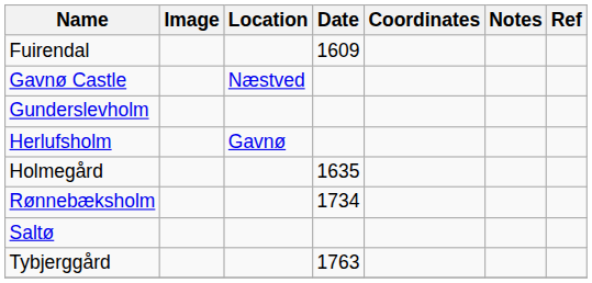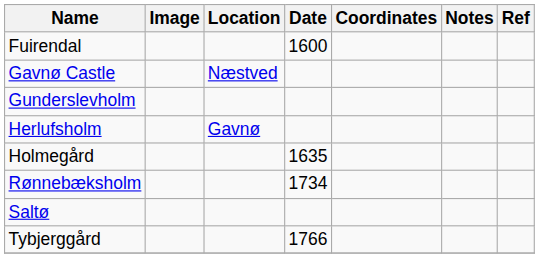 <table class="wikitable sortable">
 <tr>
 <th>Name</th>
 <th>Image</th>
 <th>Location</th>
 <th>Date</th>
 <th>Coordinates</th>
 <th>Notes</th>
 <th>Ref</th>
 </tr>
 <tr>
 <td>Fuirendal</td>
 <td></td>
 <td></td>
-<td>1609</td>
+<td>1600</td>
 <td></td>
 <td></td>
 <td></td>
 </tr>
 <tr>
 <td><a href='#'>Gavnø Castle</a></td>
 <td></td>
 <td><a href='#'>Næstved</a></td>
 <td></td>
 <td></td>
 <td></td>
 <td></td>
 </tr>
 <tr>
 <td><a href='#'>Gunderslevholm</a></td>
 <td></td>
 <td></td>
 <td></td>
 <td></td>
 <td></td>
 <td></td>
 </tr>
 <tr>
 <td><a href='#'>Herlufsholm</a></td>
 <td></td>
 <td><a href='#'>Gavnø</a></td>
 <td></td>
 <td></td>
 <td></td>
 <td></td>
 </tr>
 <tr>
 <td>Holmegård</td>
 <td></td>
 <td></td>
 <td>1635</td>
 <td></td>
 <td></td>
 <td></td>
 </tr>
 <tr>
 <td><a href='#'>Rønnebæksholm</a></td>
 <td></td>
 <td></td>
 <td>1734</td>
 <td></td>
 <td></td>
 <td></td>
 </tr>
 <tr>
 <td><a href='#'>Saltø</a></td>
 <td></td>
 <td></td>
 <td></td>
 <td></td>
 <td></td>
 <td></td>
 </tr>
 <tr>
 <td>Tybjerggård</td>
 <td></td>
 <td></td>
-<td>1763</td>
+<td>1766</td>
 <td></td>
 <td></td>
 <td></td>
 </tr>
 <tr>
 </tr>
 </table>
